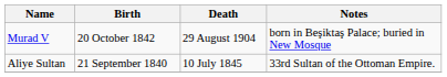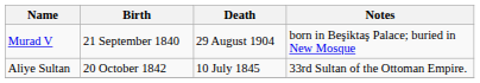 <table class="wikitable">
 <tr>
 <th>Name</th>
 <th>Birth</th>
 <th>Death</th>
 <th style="width:40%;">Notes</th>
 </tr>
 <tr>
 <td><a href='#'>Murad V</a></td>
-<td>20 October 1842</td>
+<td>21 September 1840</td>
 <td>29 August 1904</td>
 <td>born in Beşiktaş Palace; buried in <a href='#'>New Mosque</a></td>
 </tr>
 <tr>
 <td>Aliye Sultan</td>
-<td>21 September 1840</td>
+<td>20 October 1842</td>
 <td>10 July 1845</td>
 <td>33rd Sultan of the Ottoman Empire.</td>
 </tr>
 <tr>
 </tr>
 </table>
